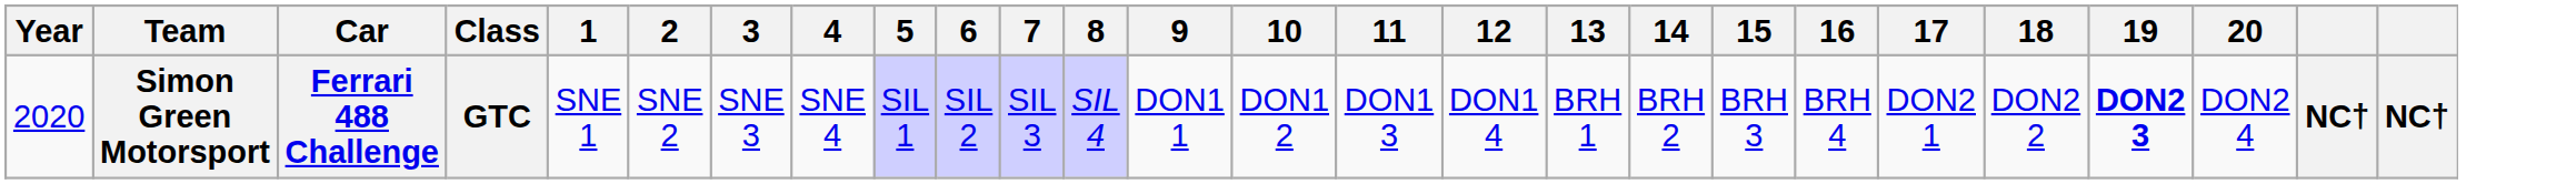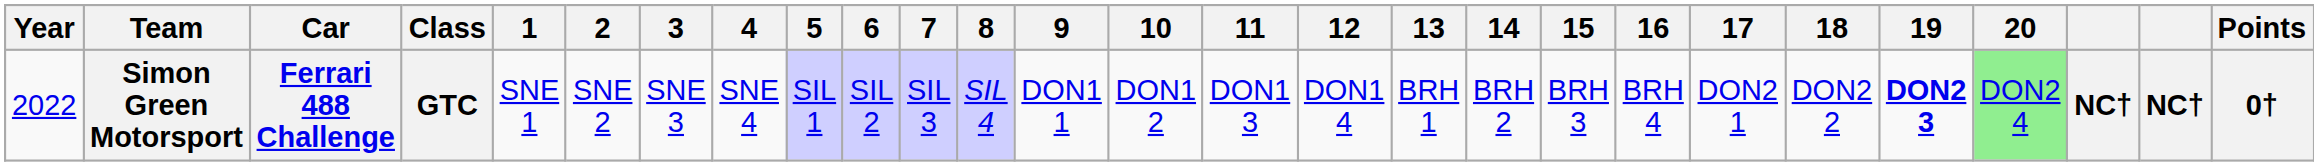 <table class="wikitable" style="text-align:center; font-size:85%">
 <tr>
 <th>Year</th>
 <th>Team</th>
 <th>Car</th>
 <th>Class</th>
 <th>1</th>
 <th>2</th>
 <th>3</th>
 <th>4</th>
 <th>5</th>
 <th>6</th>
 <th>7</th>
 <th>8</th>
 <th>9</th>
 <th>10</th>
 <th>11</th>
 <th>12</th>
 <th>13</th>
 <th>14</th>
 <th>15</th>
 <th>16</th>
 <th>17</th>
 <th>18</th>
 <th>19</th>
 <th>20</th>
 <th></th>
 <th></th>
+<th>Points</th>
 </tr>
 <tr>
-<td><a href='#'>2020</a></td>
+<td><a href='#'>2022</a></td>
 <th>Simon Green Motorsport</th>
 <th><a href='#'>Ferrari 488 Challenge</a></th>
 <th align=center><strong><span>GTC</span></strong></th>
 <td><a href='#'>SNE<br>1</a></td>
 <td><a href='#'>SNE<br>2</a></td>
 <td><a href='#'>SNE<br>3</a></td>
 <td><a href='#'>SNE<br>4</a></td>
 <td style="background:#CFCFFF;"><a href='#'>SIL<br>1</a><br></td>
 <td style="background:#CFCFFF;"><a href='#'>SIL<br>2</a><br></td>
 <td style="background:#CFCFFF;"><a href='#'>SIL<br>3</a><br></td>
 <td style="background:#CFCFFF;"><em><a href='#'>SIL<br>4</a></em><br></td>
 <td><a href='#'>DON1<br>1</a></td>
 <td><a href='#'>DON1<br>2</a></td>
 <td><a href='#'>DON1<br>3</a></td>
 <td><a href='#'>DON1<br>4</a></td>
 <td><a href='#'>BRH<br>1</a></td>
 <td><a href='#'>BRH<br>2</a></td>
 <td><a href='#'>BRH<br>3</a></td>
 <td><a href='#'>BRH<br>4</a></td>
 <td><a href='#'>DON2<br>1</a></td>
 <td><a href='#'>DON2<br>2</a></td>
 <td><strong><a href='#'>DON2<br>3</a></strong></td>
-<td><a href='#'>DON2<br>4</a></td>
+<td style="background: lightgreen;"><a href='#'>DON2<br>4</a></td>
 <th>NC†</th>
 <th>NC†</th>
+<th>0†</th>
 </tr>
 </table>
